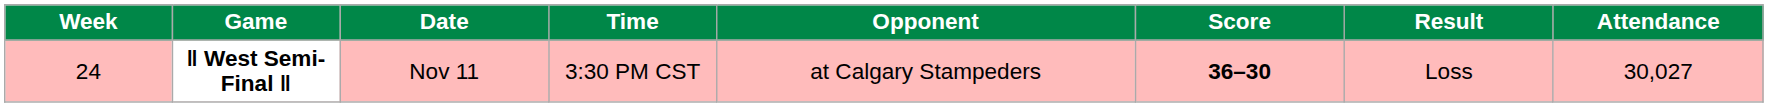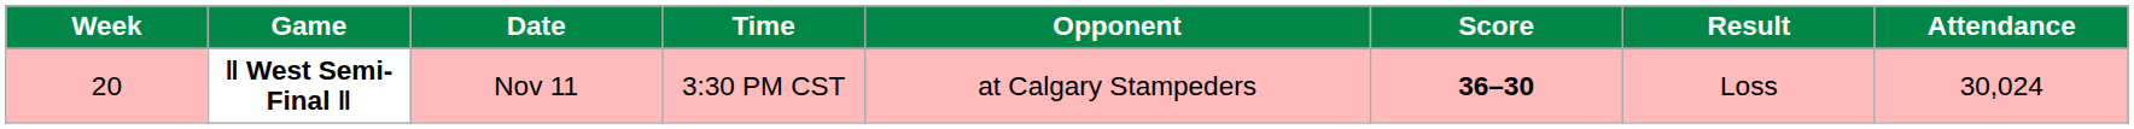 <table class="wikitable sortable">
 <tr>
 <th style="background:#008748;color:White;"   width="8%">Week</th>
 <th style="background:#008748;color:White;"   width="8%">Game</th>
 <th style="background:#008748;color:White;"   width="10%">Date</th>
 <th style="background:#008748;color:White;"   width="8%">Time</th>
 <th style="background:#008748;color:White;"   width="20%">Opponent</th>
 <th style="background:#008748;color:White;"   width="10%">Score</th>
 <th style="background:#008748;color:White;"   width="10%">Result</th>
 <th style="background:#008748;color:White;"   width="10%">Attendance</th>
 </tr>
 <tr align="center" bgcolor="#ffbbbb">
-<td>24</td>
+<td>20</td>
 <th style="text-align:center; background:white;"><span><strong>‖ West Semi-Final ‖</strong></span></th>
 <td>Nov 11</td>
 <td>3:30 PM CST</td>
 <td>at Calgary Stampeders</td>
 <td><strong>36–30</strong></td>
 <td>Loss</td>
-<td>30,027</td>
+<td>30,024</td>
 </tr>
 </table>
